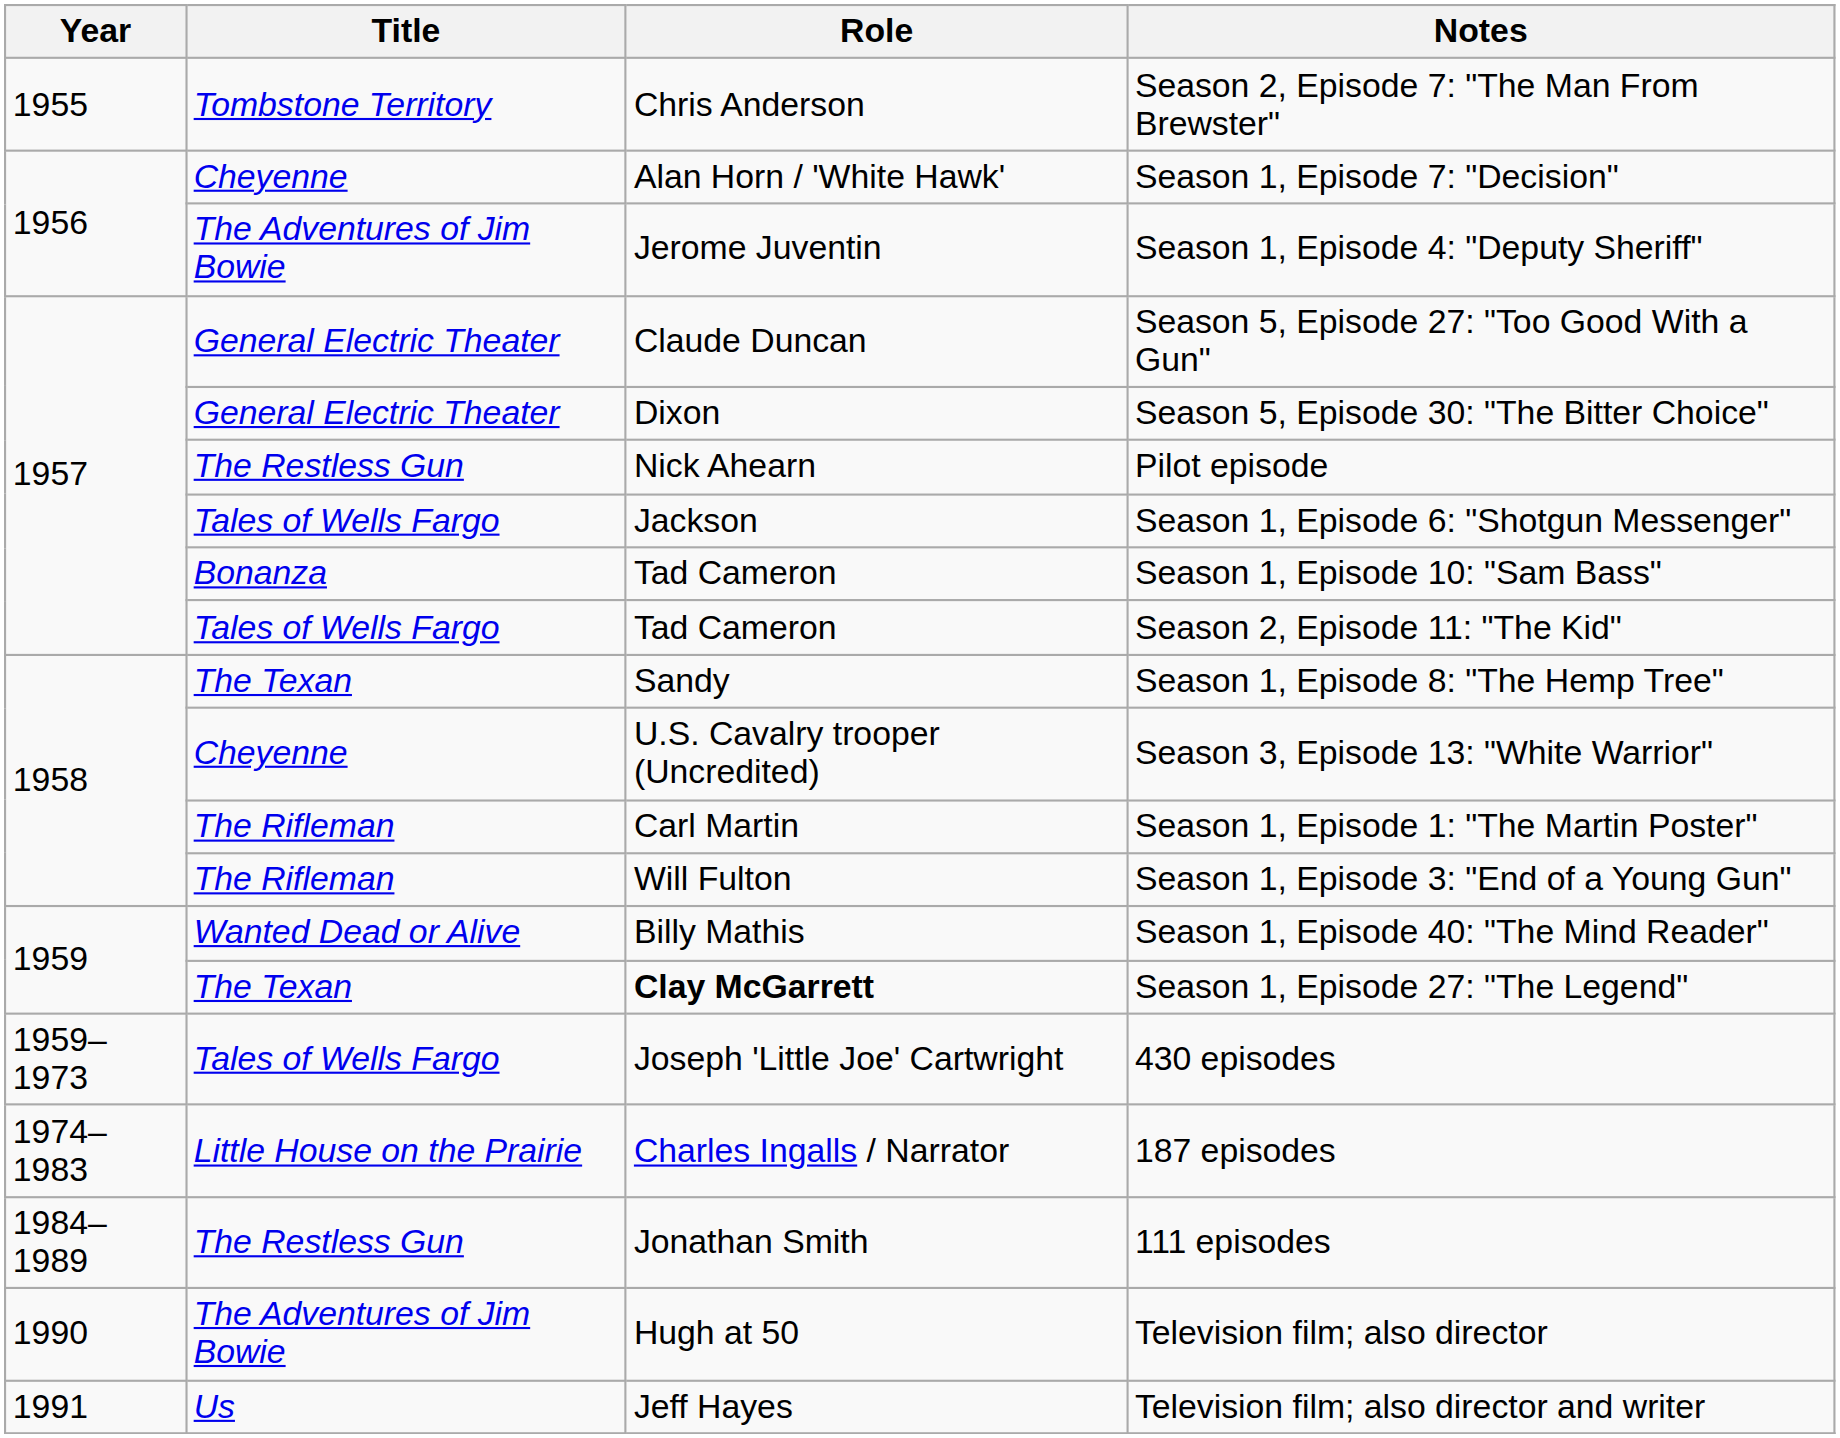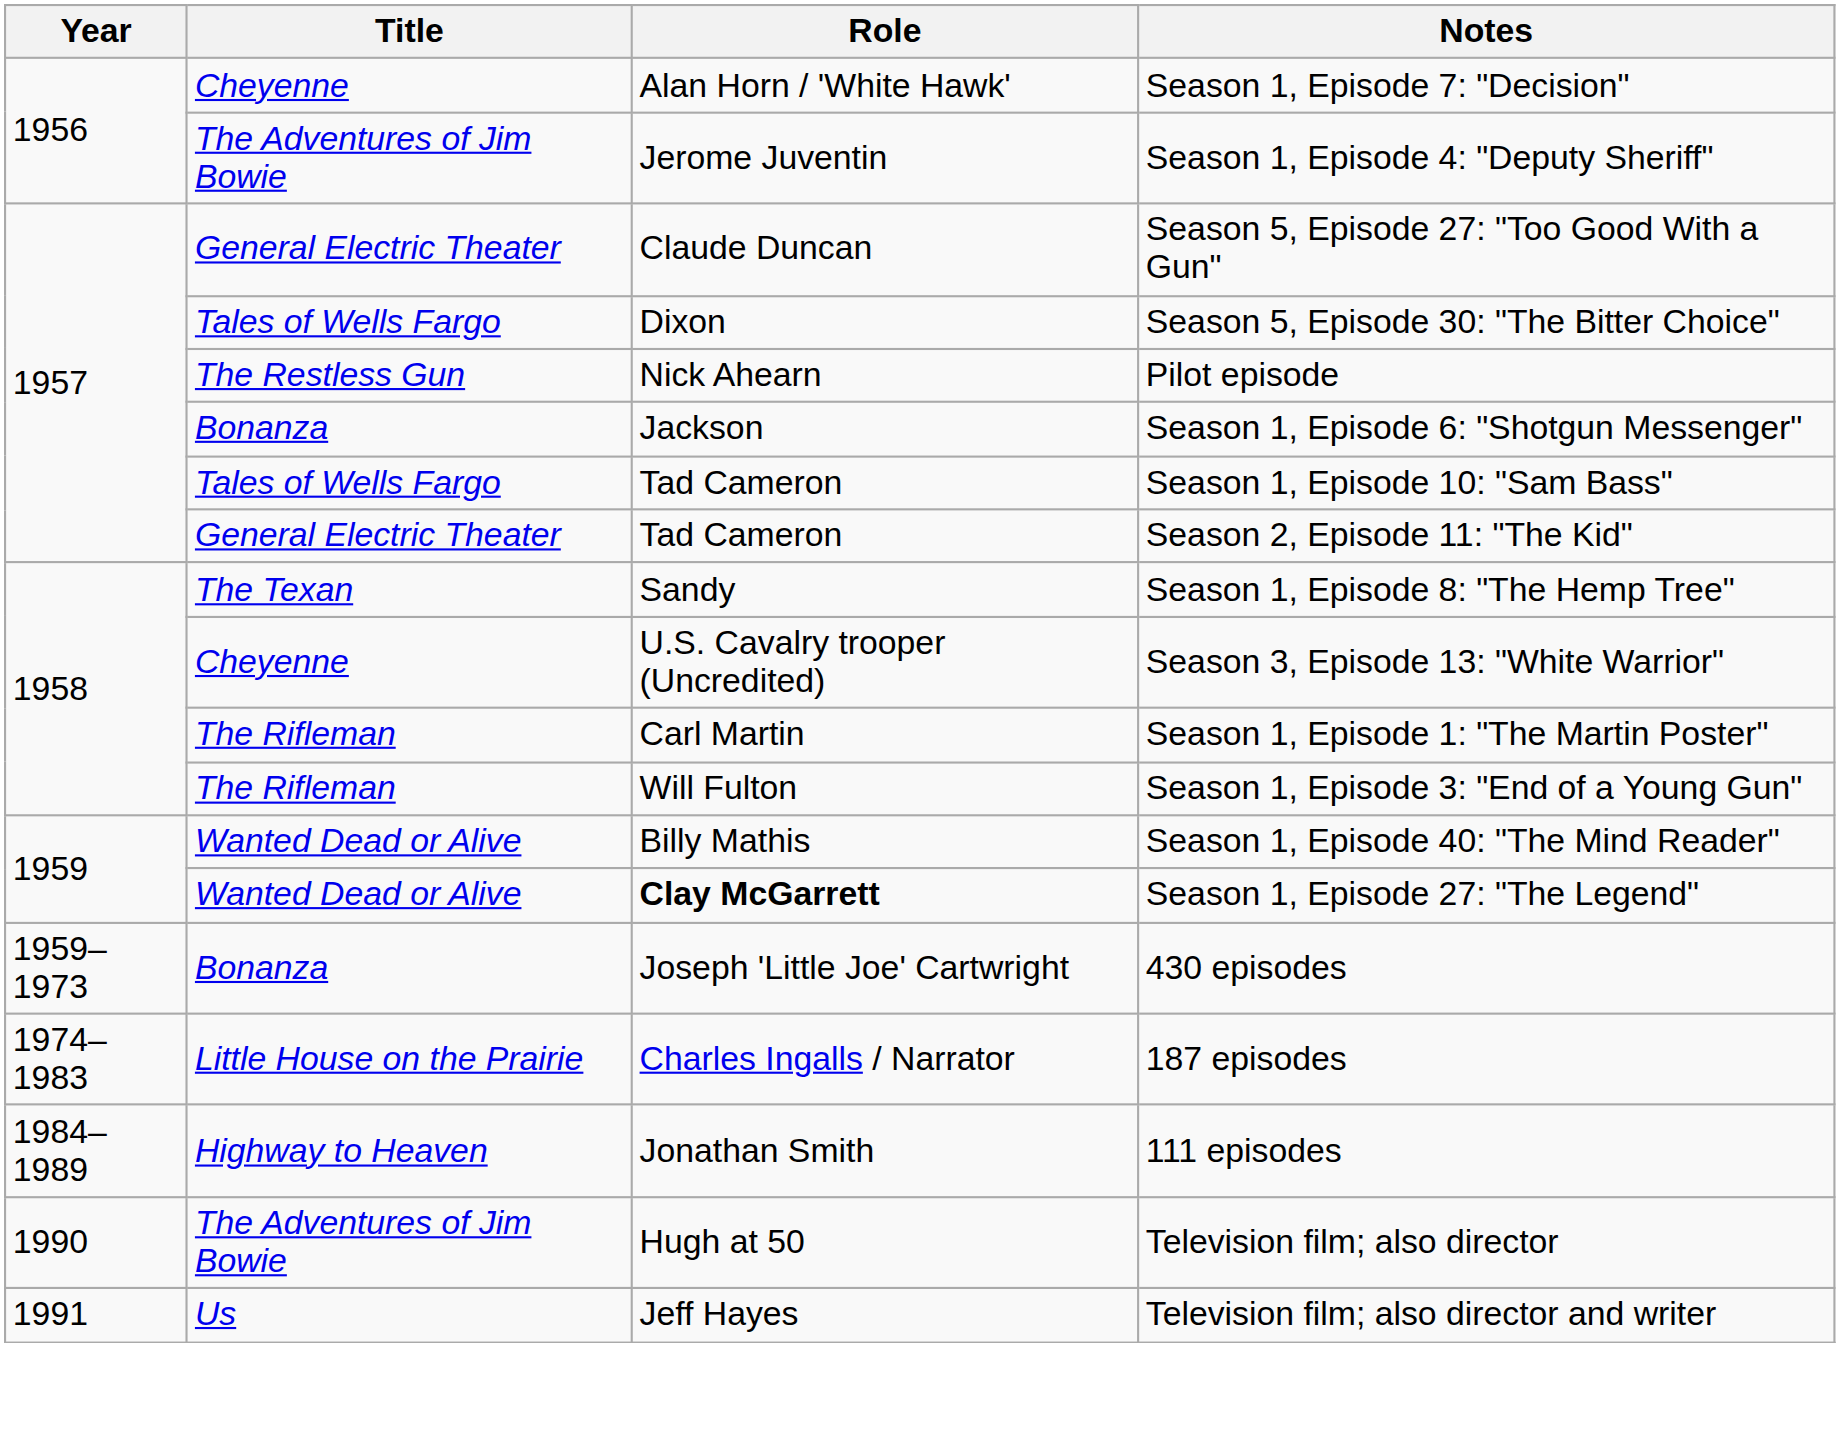 <table class="wikitable sortable">
 <tr>
 <th>Year</th>
 <th>Title</th>
 <th>Role</th>
 <th class=unsortable>Notes</th>
-</tr>
-<tr>
-<td>1955</td>
-<td><em><a href='#'>Tombstone Territory</a></em></td>
-<td>Chris Anderson</td>
-<td>Season 2, Episode 7: "The Man From Brewster"</td>
 </tr>
 <tr>
 <td rowspan="2">1956</td>
 <td><em><a href='#'>Cheyenne</a></em></td>
 <td>Alan Horn / 'White Hawk'</td>
 <td>Season 1, Episode 7: "Decision"</td>
 </tr>
 <tr>
 <td><em><a href='#'>The Adventures of Jim Bowie</a></em></td>
 <td>Jerome Juventin</td>
 <td>Season 1, Episode 4: "Deputy Sheriff"</td>
 </tr>
 <tr>
 <td rowspan="6">1957</td>
 <td><em><a href='#'>General Electric Theater</a></em></td>
 <td>Claude Duncan</td>
 <td>Season 5, Episode 27: "Too Good With a Gun"</td>
 </tr>
 <tr>
-<td><em><a href='#'>General Electric Theater</a></em></td>
+<td><em><a href='#'>Tales of Wells Fargo</a></em></td>
 <td>Dixon</td>
 <td>Season 5, Episode 30: "The Bitter Choice"</td>
 </tr>
 <tr>
 <td><em><a href='#'>The Restless Gun</a></em></td>
 <td>Nick Ahearn</td>
 <td>Pilot episode</td>
 </tr>
 <tr>
-<td><em><a href='#'>Tales of Wells Fargo</a></em></td>
+<td><em><a href='#'>Bonanza</a></em></td>
 <td>Jackson</td>
 <td>Season 1, Episode 6: "Shotgun Messenger"</td>
 </tr>
 <tr>
-<td><em><a href='#'>Bonanza</a></em></td>
+<td><em><a href='#'>Tales of Wells Fargo</a></em></td>
 <td>Tad Cameron</td>
 <td>Season 1, Episode 10: "Sam Bass"</td>
 </tr>
 <tr>
-<td><em><a href='#'>Tales of Wells Fargo</a></em></td>
+<td><em><a href='#'>General Electric Theater</a></em></td>
 <td>Tad Cameron</td>
 <td>Season 2, Episode 11: "The Kid"</td>
 </tr>
 <tr>
 <td rowspan="4">1958</td>
 <td><em><a href='#'>The Texan</a></em></td>
 <td>Sandy</td>
 <td>Season 1, Episode 8: "The Hemp Tree"</td>
 </tr>
 <tr>
 <td><em><a href='#'>Cheyenne</a></em></td>
 <td>U.S. Cavalry trooper (Uncredited)</td>
 <td>Season 3, Episode 13: "White Warrior"</td>
 </tr>
 <tr>
 <td><em><a href='#'>The Rifleman</a></em></td>
 <td>Carl Martin</td>
 <td>Season 1, Episode 1: "The Martin Poster"</td>
 </tr>
 <tr>
 <td><em><a href='#'>The Rifleman</a></em></td>
 <td>Will Fulton</td>
 <td>Season 1, Episode 3: "End of a Young Gun"</td>
 </tr>
 <tr>
 <td rowspan="2">1959</td>
 <td><em><a href='#'>Wanted Dead or Alive</a></em></td>
 <td>Billy Mathis</td>
 <td>Season 1, Episode 40: "The Mind Reader"</td>
 </tr>
 <tr>
-<td><em><a href='#'>The Texan</a></em></td>
+<td><em><a href='#'>Wanted Dead or Alive</a></em></td>
 <td><strong>Clay McGarrett</strong></td>
 <td>Season 1, Episode 27: "The Legend"</td>
 </tr>
 <tr>
 <td>1959–1973</td>
-<td><em><a href='#'>Tales of Wells Fargo</a></em></td>
+<td><em><a href='#'>Bonanza</a></em></td>
 <td>Joseph 'Little Joe' Cartwright</td>
 <td>430 episodes</td>
 </tr>
 <tr>
 <td>1974–1983</td>
 <td><em><a href='#'>Little House on the Prairie</a></em></td>
 <td><a href='#'>Charles Ingalls</a> / Narrator</td>
 <td>187 episodes</td>
 </tr>
 <tr>
 <td>1984–1989</td>
-<td><em><a href='#'>The Restless Gun</a></em></td>
+<td><em><a href='#'>Highway to Heaven</a></em></td>
 <td>Jonathan Smith</td>
 <td>111 episodes</td>
 </tr>
 <tr>
 <td>1990</td>
 <td><em><a href='#'>The Adventures of Jim Bowie</a></em></td>
 <td>Hugh at 50</td>
 <td>Television film; also director</td>
 </tr>
 <tr>
 <td>1991</td>
 <td><em><a href='#'>Us</a></em></td>
 <td>Jeff Hayes</td>
 <td>Television film; also director and writer</td>
 </tr>
 <tr>
 </tr>
 </table>
